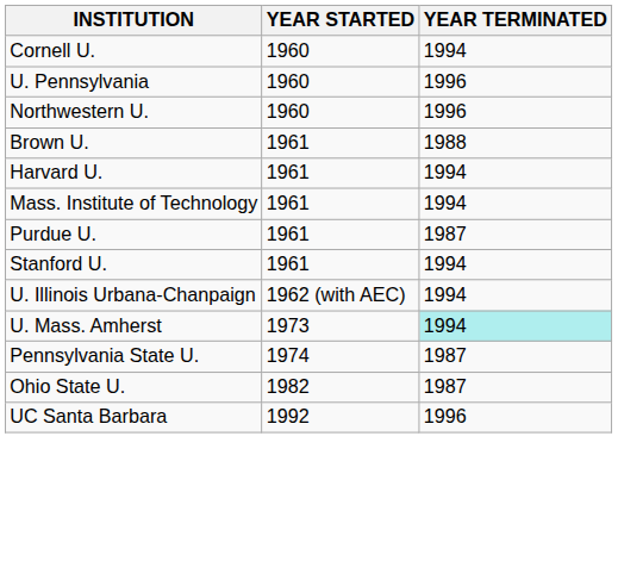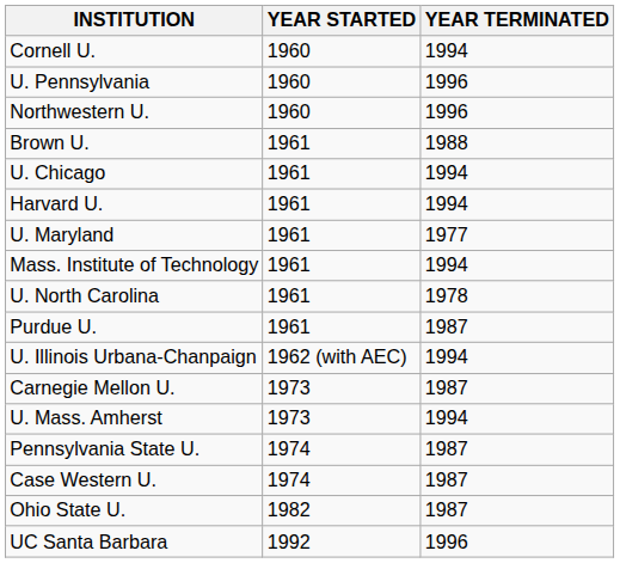 <table class="wikitable">
 <tr>
 <th>INSTITUTION</th>
 <th>YEAR STARTED</th>
 <th>YEAR TERMINATED</th>
 </tr>
 <tr>
 <td>Cornell U.</td>
 <td>1960</td>
 <td>1994</td>
 </tr>
 <tr>
 <td>U. Pennsylvania</td>
 <td>1960</td>
 <td>1996</td>
 </tr>
 <tr>
 <td>Northwestern U.</td>
 <td>1960</td>
 <td>1996</td>
 </tr>
 <tr>
 <td>Brown U.</td>
 <td>1961</td>
 <td>1988</td>
 </tr>
 <tr>
+<td>U. Chicago</td>
+<td>1961</td>
+<td>1994</td>
+</tr>
+<tr>
 <td>Harvard U.</td>
 <td>1961</td>
 <td>1994</td>
+</tr>
+<tr>
+<td>U. Maryland</td>
+<td>1961</td>
+<td>1977</td>
 </tr>
 <tr>
 <td>Mass. Institute of Technology</td>
 <td>1961</td>
 <td>1994</td>
 </tr>
 <tr>
+<td>U. North Carolina</td>
+<td>1961</td>
+<td>1978</td>
+</tr>
+<tr>
 <td>Purdue U.</td>
 <td>1961</td>
 <td>1987</td>
-</tr>
-<tr>
-<td>Stanford U.</td>
-<td>1961</td>
-<td>1994</td>
 </tr>
 <tr>
 <td>U. Illinois Urbana-Chanpaign</td>
 <td>1962 (with AEC)</td>
 <td>1994</td>
 </tr>
 <tr>
+<td>Carnegie Mellon U.</td>
+<td>1973</td>
+<td>1987</td>
+</tr>
+<tr>
 <td>U. Mass. Amherst</td>
 <td>1973</td>
-<td style="background: paleturquoise;">1994</td>
+<td>1994</td>
 </tr>
 <tr>
 <td>Pennsylvania State U.</td>
+<td>1974</td>
+<td>1987</td>
+</tr>
+<tr>
+<td>Case Western U.</td>
 <td>1974</td>
 <td>1987</td>
 </tr>
 <tr>
 <td>Ohio State U.</td>
 <td>1982</td>
 <td>1987</td>
 </tr>
 <tr>
 <td>UC Santa Barbara</td>
 <td>1992</td>
 <td>1996</td>
 </tr>
 </table>
